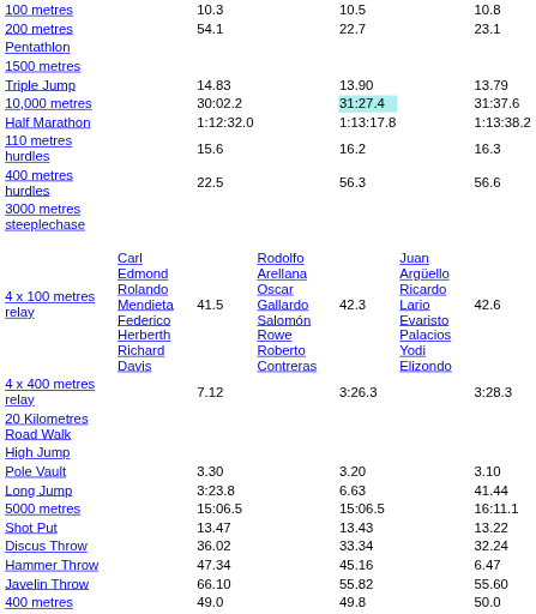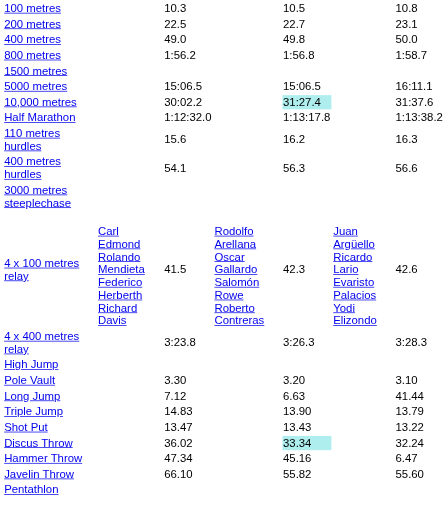 <table>
 <tr>
 <td><a href='#'>100 metres</a></td>
 <td></td>
 <td>10.3</td>
 <td></td>
 <td>10.5</td>
 <td></td>
 <td>10.8</td>
 </tr>
 <tr>
 <td><a href='#'>200 metres</a></td>
 <td></td>
-<td>54.1</td>
+<td>22.5</td>
 <td></td>
 <td>22.7</td>
 <td></td>
 <td>23.1</td>
 </tr>
 <tr>
-<td><a href='#'>Pentathlon</a></td>
+<td><a href='#'>400 metres</a></td>
 <td></td>
+<td>49.0</td>
 <td></td>
+<td>49.8</td>
 <td></td>
+<td>50.0</td>
+</tr>
+<tr>
+<td><a href='#'>800 metres</a></td>
 <td></td>
+<td>1:56.2</td>
 <td></td>
+<td>1:56.8</td>
 <td></td>
+<td>1:58.7</td>
 </tr>
 <tr>
 <td><a href='#'>1500 metres</a></td>
 <td></td>
 <td></td>
 <td></td>
 <td></td>
 <td></td>
 <td></td>
 </tr>
 <tr>
-<td><a href='#'>Triple Jump</a></td>
+<td><a href='#'>5000 metres</a></td>
 <td></td>
-<td>14.83</td>
+<td>15:06.5</td>
 <td></td>
-<td>13.90</td>
+<td>15:06.5</td>
 <td></td>
-<td>13.79</td>
+<td>16:11.1</td>
 </tr>
 <tr>
 <td><a href='#'>10,000 metres</a></td>
 <td></td>
 <td>30:02.2</td>
 <td></td>
 <td style="background: paleturquoise;">31:27.4</td>
 <td></td>
 <td>31:37.6</td>
 </tr>
 <tr>
 <td><a href='#'>Half Marathon</a></td>
 <td></td>
 <td>1:12:32.0</td>
 <td></td>
 <td>1:13:17.8</td>
 <td></td>
 <td>1:13:38.2</td>
 </tr>
 <tr>
 <td><a href='#'>110 metres hurdles</a></td>
 <td></td>
 <td>15.6</td>
 <td></td>
 <td>16.2</td>
 <td></td>
 <td>16.3</td>
 </tr>
 <tr>
 <td><a href='#'>400 metres hurdles</a></td>
 <td></td>
-<td>22.5</td>
+<td>54.1</td>
 <td></td>
 <td>56.3</td>
 <td></td>
 <td>56.6</td>
 </tr>
 <tr>
 <td><a href='#'>3000 metres steeplechase</a></td>
 <td></td>
 <td></td>
 <td></td>
 <td></td>
 <td></td>
 <td></td>
 </tr>
 <tr>
 <td><a href='#'>4 x 100 metres relay</a></td>
 <td> <br> <a href='#'>Carl Edmond</a> <br> <a href='#'>Rolando Mendieta</a> <br> <a href='#'>Federico Herberth</a> <br> <a href='#'>Richard Davis</a></td>
 <td>41.5</td>
 <td> <br> <a href='#'>Rodolfo Arellana</a> <br> <a href='#'>Oscar Gallardo</a> <br> <a href='#'>Salomón Rowe</a> <br> <a href='#'>Roberto Contreras</a></td>
 <td>42.3</td>
 <td> <br> <a href='#'>Juan Argüello</a> <br> <a href='#'>Ricardo Lario</a> <br> <a href='#'>Evaristo Palacios</a> <br> <a href='#'>Yodi Elizondo</a></td>
 <td>42.6</td>
 </tr>
 <tr>
 <td><a href='#'>4 x 400 metres relay</a></td>
 <td></td>
-<td>7.12</td>
+<td>3:23.8</td>
 <td></td>
 <td>3:26.3</td>
 <td></td>
 <td>3:28.3</td>
-</tr>
-<tr>
-<td><a href='#'>20 Kilometres Road Walk</a></td>
-<td></td>
-<td></td>
-<td></td>
-<td></td>
-<td></td>
-<td></td>
 </tr>
 <tr>
 <td><a href='#'>High Jump</a></td>
 <td></td>
 <td></td>
 <td></td>
 <td></td>
 <td></td>
 <td></td>
 </tr>
 <tr>
 <td><a href='#'>Pole Vault</a></td>
 <td></td>
 <td>3.30</td>
 <td></td>
 <td>3.20</td>
 <td></td>
 <td>3.10</td>
 </tr>
 <tr>
 <td><a href='#'>Long Jump</a></td>
 <td></td>
-<td>3:23.8</td>
+<td>7.12</td>
 <td></td>
 <td>6.63</td>
 <td></td>
 <td>41.44</td>
 </tr>
 <tr>
-<td><a href='#'>5000 metres</a></td>
+<td><a href='#'>Triple Jump</a></td>
 <td></td>
-<td>15:06.5</td>
+<td>14.83</td>
 <td></td>
-<td>15:06.5</td>
+<td>13.90</td>
 <td></td>
-<td>16:11.1</td>
+<td>13.79</td>
 </tr>
 <tr>
 <td><a href='#'>Shot Put</a></td>
 <td></td>
 <td>13.47</td>
 <td></td>
 <td>13.43</td>
 <td></td>
 <td>13.22</td>
 </tr>
 <tr>
 <td><a href='#'>Discus Throw</a></td>
 <td></td>
 <td>36.02</td>
 <td></td>
-<td>33.34</td>
+<td style="background: paleturquoise;">33.34</td>
 <td></td>
 <td>32.24</td>
 </tr>
 <tr>
 <td><a href='#'>Hammer Throw</a></td>
 <td></td>
 <td>47.34</td>
 <td></td>
 <td>45.16</td>
 <td></td>
 <td>6.47</td>
 </tr>
 <tr>
 <td><a href='#'>Javelin Throw</a></td>
 <td></td>
 <td>66.10</td>
 <td></td>
 <td>55.82</td>
 <td></td>
 <td>55.60</td>
 </tr>
 <tr>
-<td><a href='#'>400 metres</a></td>
+<td><a href='#'>Pentathlon</a></td>
 <td></td>
-<td>49.0</td>
 <td></td>
-<td>49.8</td>
 <td></td>
-<td>50.0</td>
+<td></td>
+<td></td>
+<td></td>
 </tr>
 </table>
